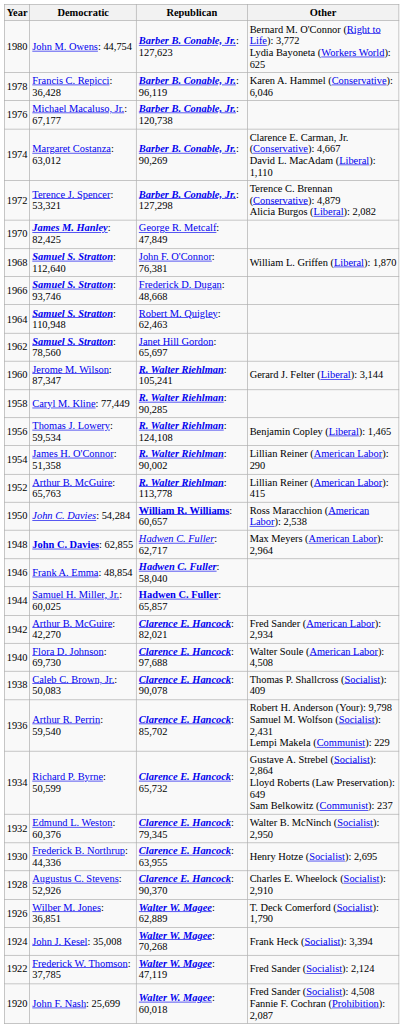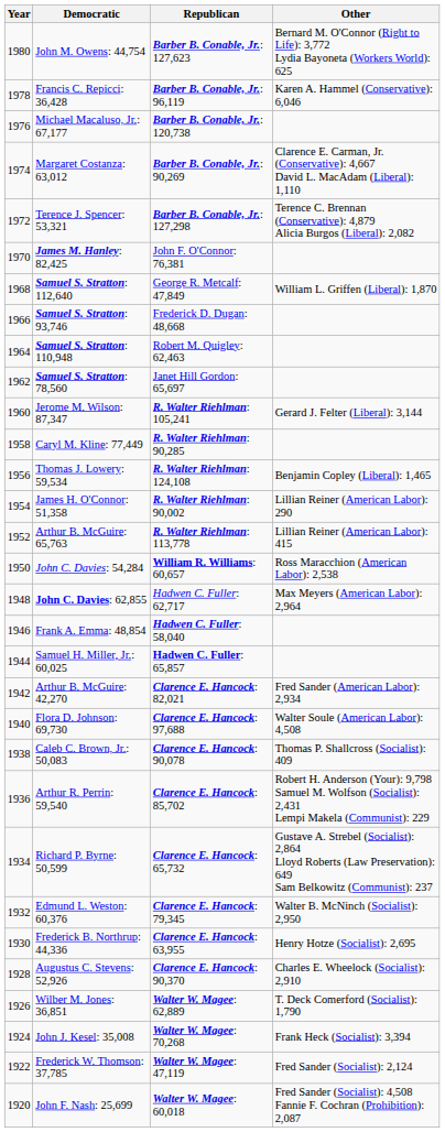 <table class=wikitable>
 <tr>
 <th>Year</th>
 <th>Democratic</th>
 <th>Republican</th>
 <th>Other</th>
 </tr>
 <tr>
 <td>1980</td>
 <td><a href='#'>John M. Owens</a>: 44,754</td>
 <td><strong><em><a href='#'>Barber B. Conable, Jr.</a></em></strong>: 127,623</td>
 <td>Bernard M. O'Connor (<a href='#'>Right to Life</a>): 3,772<br>Lydia Bayoneta (<a href='#'>Workers World</a>): 625</td>
 </tr>
 <tr>
 <td>1978</td>
 <td><a href='#'>Francis C. Repicci</a>: 36,428</td>
 <td><strong><em><a href='#'>Barber B. Conable, Jr.</a></em></strong>: 96,119</td>
 <td>Karen A. Hammel (<a href='#'>Conservative</a>): 6,046</td>
 </tr>
 <tr>
 <td>1976</td>
 <td><a href='#'>Michael Macaluso, Jr.</a>: 67,177</td>
 <td><strong><em><a href='#'>Barber B. Conable, Jr.</a></em></strong>: 120,738</td>
 <td></td>
 </tr>
 <tr>
 <td>1974</td>
 <td><a href='#'>Margaret Costanza</a>: 63,012</td>
 <td><strong><em><a href='#'>Barber B. Conable, Jr.</a></em></strong>: 90,269</td>
 <td>Clarence E. Carman, Jr. (<a href='#'>Conservative</a>): 4,667<br>David L. MacAdam (<a href='#'>Liberal</a>): 1,110</td>
 </tr>
 <tr>
 <td>1972</td>
 <td><a href='#'>Terence J. Spencer</a>: 53,321</td>
 <td><strong><em><a href='#'>Barber B. Conable, Jr.</a></em></strong>: 127,298</td>
 <td>Terence C. Brennan (<a href='#'>Conservative</a>): 4,879<br>Alicia Burgos (<a href='#'>Liberal</a>): 2,082</td>
 </tr>
 <tr>
 <td>1970</td>
 <td><strong><em><a href='#'>James M. Hanley</a></em></strong>: 82,425</td>
-<td><a href='#'>George R. Metcalf</a>: 47,849</td>
+<td><a href='#'>John F. O'Connor</a>: 76,381</td>
 <td></td>
 </tr>
 <tr>
 <td>1968</td>
 <td><strong><em><a href='#'>Samuel S. Stratton</a></em></strong>: 112,640</td>
-<td><a href='#'>John F. O'Connor</a>: 76,381</td>
+<td><a href='#'>George R. Metcalf</a>: 47,849</td>
 <td>William L. Griffen (<a href='#'>Liberal</a>): 1,870</td>
 </tr>
 <tr>
 <td>1966</td>
 <td><strong><em><a href='#'>Samuel S. Stratton</a></em></strong>: 93,746</td>
 <td><a href='#'>Frederick D. Dugan</a>: 48,668</td>
 <td></td>
 </tr>
 <tr>
 <td>1964</td>
 <td><strong><em><a href='#'>Samuel S. Stratton</a></em></strong>: 110,948</td>
 <td><a href='#'>Robert M. Quigley</a>: 62,463</td>
 <td></td>
 </tr>
 <tr>
 <td>1962</td>
 <td><strong><em><a href='#'>Samuel S. Stratton</a></em></strong>: 78,560</td>
 <td><a href='#'>Janet Hill Gordon</a>: 65,697</td>
 <td></td>
 </tr>
 <tr>
 <td>1960</td>
 <td><a href='#'>Jerome M. Wilson</a>: 87,347</td>
 <td><strong><em><a href='#'>R. Walter Riehlman</a></em></strong>: 105,241</td>
 <td>Gerard J. Felter (<a href='#'>Liberal</a>): 3,144</td>
 </tr>
 <tr>
 <td>1958</td>
 <td><a href='#'>Caryl M. Kline</a>: 77,449</td>
 <td><strong><em><a href='#'>R. Walter Riehlman</a></em></strong>: 90,285</td>
 <td></td>
 </tr>
 <tr>
 <td>1956</td>
 <td><a href='#'>Thomas J. Lowery</a>: 59,534</td>
 <td><strong><em><a href='#'>R. Walter Riehlman</a></em></strong>: 124,108</td>
 <td>Benjamin Copley (<a href='#'>Liberal</a>): 1,465</td>
 </tr>
 <tr>
 <td>1954</td>
 <td><a href='#'>James H. O'Connor</a>: 51,358</td>
 <td><strong><em><a href='#'>R. Walter Riehlman</a></em></strong>: 90,002</td>
 <td>Lillian Reiner (<a href='#'>American Labor</a>): 290</td>
 </tr>
 <tr>
 <td>1952</td>
 <td><a href='#'>Arthur B. McGuire</a>: 65,763</td>
 <td><strong><em><a href='#'>R. Walter Riehlman</a></em></strong>: 113,778</td>
 <td>Lillian Reiner (<a href='#'>American Labor</a>): 415</td>
 </tr>
 <tr>
 <td>1950</td>
 <td><em><a href='#'>John C. Davies</a></em>: 54,284</td>
 <td><strong><a href='#'>William R. Williams</a></strong>: 60,657</td>
 <td>Ross Maracchion (<a href='#'>American Labor</a>): 2,538</td>
 </tr>
 <tr>
 <td>1948</td>
 <td><strong><a href='#'>John C. Davies</a></strong>: 62,855</td>
 <td><em><a href='#'>Hadwen C. Fuller</a></em>: 62,717</td>
 <td>Max Meyers (<a href='#'>American Labor</a>): 2,964</td>
 </tr>
 <tr>
 <td>1946</td>
 <td><a href='#'>Frank A. Emma</a>: 48,854</td>
 <td><strong><em><a href='#'>Hadwen C. Fuller</a></em></strong>: 58,040</td>
 <td></td>
 </tr>
 <tr>
 <td>1944</td>
 <td><a href='#'>Samuel H. Miller, Jr.</a>: 60,025</td>
 <td><strong><a href='#'>Hadwen C. Fuller</a></strong>: 65,857</td>
 <td></td>
 </tr>
 <tr>
 <td>1942</td>
 <td><a href='#'>Arthur B. McGuire</a>: 42,270</td>
 <td><strong><em><a href='#'>Clarence E. Hancock</a></em></strong>: 82,021</td>
 <td>Fred Sander (<a href='#'>American Labor</a>): 2,934</td>
 </tr>
 <tr>
 <td>1940</td>
 <td><a href='#'>Flora D. Johnson</a>: 69,730</td>
 <td><strong><em><a href='#'>Clarence E. Hancock</a></em></strong>: 97,688</td>
 <td>Walter Soule (<a href='#'>American Labor</a>): 4,508</td>
 </tr>
 <tr>
 <td>1938</td>
 <td><a href='#'>Caleb C. Brown, Jr.</a>: 50,083</td>
 <td><strong><em><a href='#'>Clarence E. Hancock</a></em></strong>: 90,078</td>
 <td>Thomas P. Shallcross (<a href='#'>Socialist</a>): 409</td>
 </tr>
 <tr>
 <td>1936</td>
 <td><a href='#'>Arthur R. Perrin</a>: 59,540</td>
 <td><strong><em><a href='#'>Clarence E. Hancock</a></em></strong>: 85,702</td>
 <td>Robert H. Anderson (Your): 9,798<br>Samuel M. Wolfson (<a href='#'>Socialist</a>): 2,431<br>Lempi Makela (<a href='#'>Communist</a>): 229</td>
 </tr>
 <tr>
 <td>1934</td>
 <td><a href='#'>Richard P. Byrne</a>: 50,599</td>
 <td><strong><em><a href='#'>Clarence E. Hancock</a></em></strong>: 65,732</td>
 <td>Gustave A. Strebel (<a href='#'>Socialist</a>): 2,864<br>Lloyd Roberts (Law Preservation): 649<br>Sam Belkowitz (<a href='#'>Communist</a>): 237</td>
 </tr>
 <tr>
 <td>1932</td>
 <td><a href='#'>Edmund L. Weston</a>: 60,376</td>
 <td><strong><em><a href='#'>Clarence E. Hancock</a></em></strong>: 79,345</td>
 <td>Walter B. McNinch (<a href='#'>Socialist</a>): 2,950</td>
 </tr>
 <tr>
 <td>1930</td>
 <td><a href='#'>Frederick B. Northrup</a>: 44,336</td>
 <td><strong><em><a href='#'>Clarence E. Hancock</a></em></strong>: 63,955</td>
 <td>Henry Hotze (<a href='#'>Socialist</a>): 2,695</td>
 </tr>
 <tr>
 <td>1928</td>
 <td><a href='#'>Augustus C. Stevens</a>: 52,926</td>
 <td><strong><em><a href='#'>Clarence E. Hancock</a></em></strong>: 90,370</td>
 <td>Charles E. Wheelock (<a href='#'>Socialist</a>): 2,910</td>
 </tr>
 <tr>
 <td>1926</td>
 <td><a href='#'>Wilber M. Jones</a>: 36,851</td>
 <td><strong><em><a href='#'>Walter W. Magee</a></em></strong>: 62,889</td>
 <td>T. Deck Comerford (<a href='#'>Socialist</a>): 1,790</td>
 </tr>
 <tr>
 <td>1924</td>
 <td><a href='#'>John J. Kesel</a>: 35,008</td>
 <td><strong><em><a href='#'>Walter W. Magee</a></em></strong>: 70,268</td>
 <td>Frank Heck (<a href='#'>Socialist</a>): 3,394</td>
 </tr>
 <tr>
 <td>1922</td>
 <td><a href='#'>Frederick W. Thomson</a>: 37,785</td>
 <td><strong><em><a href='#'>Walter W. Magee</a></em></strong>: 47,119</td>
 <td>Fred Sander (<a href='#'>Socialist</a>): 2,124</td>
 </tr>
 <tr>
 <td>1920</td>
 <td><a href='#'>John F. Nash</a>: 25,699</td>
 <td><strong><em><a href='#'>Walter W. Magee</a></em></strong>: 60,018</td>
 <td>Fred Sander (<a href='#'>Socialist</a>): 4,508<br>Fannie F. Cochran (<a href='#'>Prohibition</a>): 2,087</td>
 </tr>
 </table>
